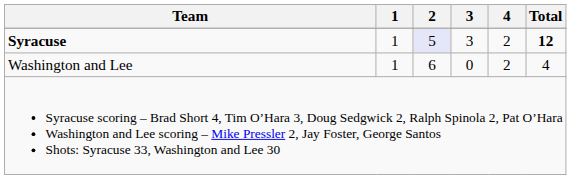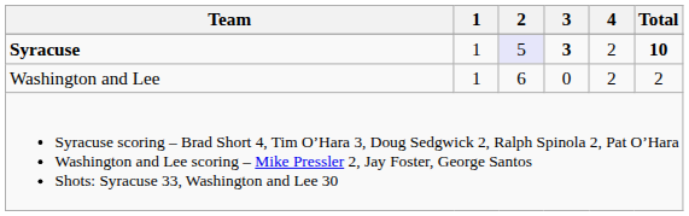 <table class="wikitable" style="text-align:center; max-width:40em">
 <tr>
 <th>Team</th>
 <th style="width:2em">1</th>
 <th style="width:2em">2</th>
 <th style="width:2em">3</th>
 <th style="width:2em">4</th>
 <th style="width:2em">Total</th>
 </tr>
 <tr>
 </tr>
 <tr>
 <td style="text-align:left"><strong>Syracuse</strong></td>
 <td>1</td>
 <td style="background: lavender;">5</td>
-<td>3</td>
+<td><strong>3</strong></td>
 <td>2</td>
-<td><strong>12</strong></td>
+<td><strong>10</strong></td>
 </tr>
 <tr>
 <td style="text-align:left">Washington and Lee</td>
 <td>1</td>
 <td>6</td>
 <td>0</td>
 <td>2</td>
-<td>4</td>
+<td>2</td>
 </tr>
 <tr>
 <td colspan=6 style="text-align:left; font-size:88%;"><br><ul><li>Syracuse scoring – Brad Short 4, Tim O’Hara 3, Doug Sedgwick 2, Ralph Spinola 2, Pat O’Hara</li><li>Washington and Lee scoring – <a href='#'>Mike Pressler</a> 2, Jay Foster, George Santos</li><li>Shots: Syracuse 33, Washington and Lee 30</li></ul></td>
 </tr>
 </table>
